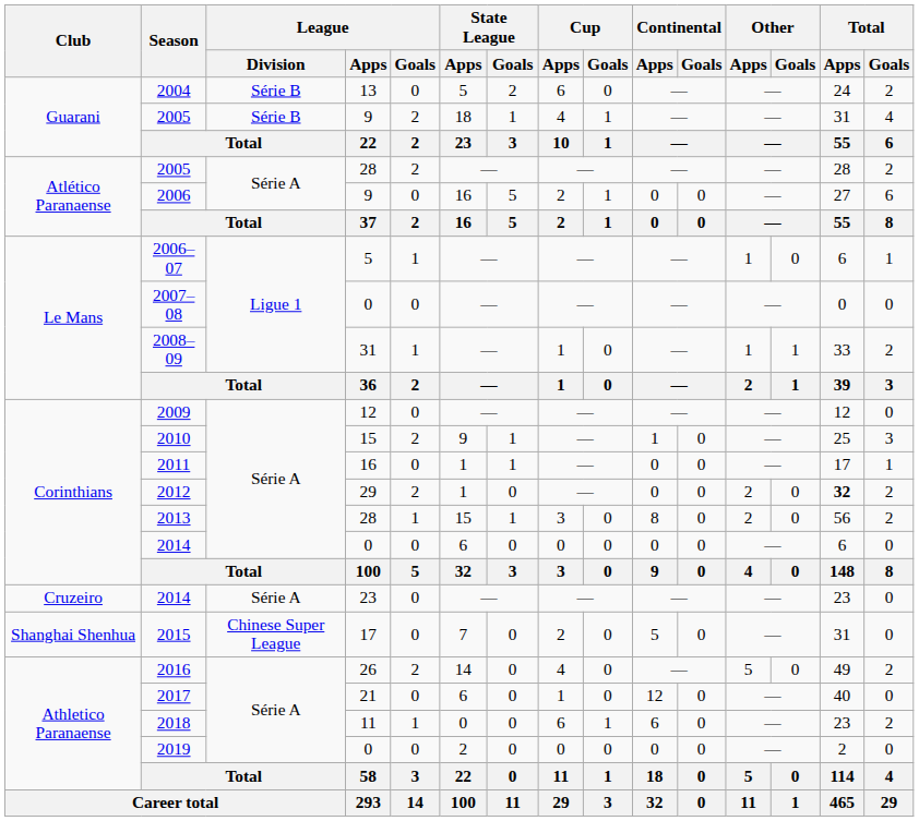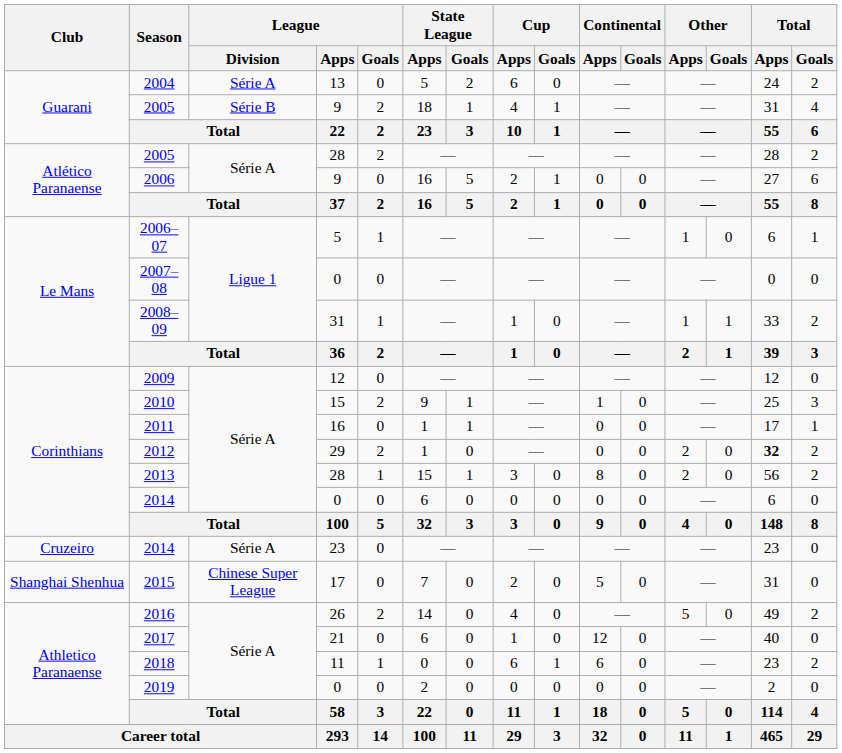 <table class="wikitable" style="text-align: center;">
 <tr>
 <th rowspan="2">Club</th>
 <th rowspan="2">Season</th>
 <th colspan="3">League</th>
 <th colspan="2">State League</th>
 <th colspan="2">Cup</th>
 <th colspan="2">Continental</th>
 <th colspan="2">Other</th>
 <th colspan="2">Total</th>
 </tr>
 <tr>
 <th>Division</th>
 <th>Apps</th>
 <th>Goals</th>
 <th>Apps</th>
 <th>Goals</th>
 <th>Apps</th>
 <th>Goals</th>
 <th>Apps</th>
 <th>Goals</th>
 <th>Apps</th>
 <th>Goals</th>
 <th>Apps</th>
 <th>Goals</th>
 </tr>
 <tr>
 <td rowspan="3" valign="center"><a href='#'>Guarani</a></td>
 <td><a href='#'>2004</a></td>
-<td><a href='#'>Série B</a></td>
+<td valign="center"><a href='#'>Série A</a></td>
 <td>13</td>
 <td>0</td>
 <td>5</td>
 <td>2</td>
 <td>6</td>
 <td>0</td>
 <td colspan="2">—</td>
 <td colspan="2">—</td>
 <td>24</td>
 <td>2</td>
 </tr>
 <tr>
 <td><a href='#'>2005</a></td>
 <td><a href='#'>Série B</a></td>
 <td>9</td>
 <td>2</td>
 <td>18</td>
 <td>1</td>
 <td>4</td>
 <td>1</td>
 <td colspan="2">—</td>
 <td colspan="2">—</td>
 <td>31</td>
 <td>4</td>
 </tr>
 <tr>
 <th colspan="2">Total</th>
 <th>22</th>
 <th>2</th>
 <th>23</th>
 <th>3</th>
 <th>10</th>
 <th>1</th>
 <th colspan="2">—</th>
 <th colspan="2">—</th>
 <th>55</th>
 <th>6</th>
 </tr>
 <tr>
 <td rowspan="3" valign="center"><a href='#'>Atlético Paranaense</a></td>
 <td><a href='#'>2005</a></td>
 <td rowspan="2" valign="center">Série A</td>
 <td>28</td>
 <td>2</td>
 <td colspan="2">—</td>
 <td colspan="2">—</td>
 <td colspan="2">—</td>
 <td colspan="2">—</td>
 <td>28</td>
 <td>2</td>
 </tr>
 <tr>
 <td><a href='#'>2006</a></td>
 <td>9</td>
 <td>0</td>
 <td>16</td>
 <td>5</td>
 <td>2</td>
 <td>1</td>
 <td>0</td>
 <td>0</td>
 <td colspan="2">—</td>
 <td>27</td>
 <td>6</td>
 </tr>
 <tr>
 <th colspan="2">Total</th>
 <th>37</th>
 <th>2</th>
 <th>16</th>
 <th>5</th>
 <th>2</th>
 <th>1</th>
 <th>0</th>
 <th>0</th>
 <th colspan="2">—</th>
 <th>55</th>
 <th>8</th>
 </tr>
 <tr>
 <td rowspan="4" valign="center"><a href='#'>Le Mans</a></td>
 <td><a href='#'>2006–07</a></td>
 <td rowspan="3" valign="center"><a href='#'>Ligue 1</a></td>
 <td>5</td>
 <td>1</td>
 <td colspan="2">—</td>
 <td colspan="2">—</td>
 <td colspan="2">—</td>
 <td>1</td>
 <td>0</td>
 <td>6</td>
 <td>1</td>
 </tr>
 <tr>
 <td><a href='#'>2007–08</a></td>
 <td>0</td>
 <td>0</td>
 <td colspan="2">—</td>
 <td colspan="2">—</td>
 <td colspan="2">—</td>
 <td colspan="2">—</td>
 <td>0</td>
 <td>0</td>
 </tr>
 <tr>
 <td><a href='#'>2008–09</a></td>
 <td>31</td>
 <td>1</td>
 <td colspan="2">—</td>
 <td>1</td>
 <td>0</td>
 <td colspan="2">—</td>
 <td>1</td>
 <td>1</td>
 <td>33</td>
 <td>2</td>
 </tr>
 <tr>
 <th colspan="2">Total</th>
 <th>36</th>
 <th>2</th>
 <th colspan="2">—</th>
 <th>1</th>
 <th>0</th>
 <th colspan="2">—</th>
 <th>2</th>
 <th>1</th>
 <th>39</th>
 <th>3</th>
 </tr>
 <tr>
 <td rowspan="7" valign="center"><a href='#'>Corinthians</a></td>
 <td><a href='#'>2009</a></td>
 <td rowspan="6" valign="center">Série A</td>
 <td>12</td>
 <td>0</td>
 <td colspan="2">—</td>
 <td colspan="2">—</td>
 <td colspan="2">—</td>
 <td colspan="2">—</td>
 <td>12</td>
 <td>0</td>
 </tr>
 <tr>
 <td><a href='#'>2010</a></td>
 <td>15</td>
 <td>2</td>
 <td>9</td>
 <td>1</td>
 <td colspan="2">—</td>
 <td>1</td>
 <td>0</td>
 <td colspan="2">—</td>
 <td>25</td>
 <td>3</td>
 </tr>
 <tr>
 <td><a href='#'>2011</a></td>
 <td>16</td>
 <td>0</td>
 <td>1</td>
 <td>1</td>
 <td colspan="2">—</td>
 <td>0</td>
 <td>0</td>
 <td colspan="2">—</td>
 <td>17</td>
 <td>1</td>
 </tr>
 <tr>
 <td><a href='#'>2012</a></td>
 <td>29</td>
 <td>2</td>
 <td>1</td>
 <td>0</td>
 <td colspan="2">—</td>
 <td>0</td>
 <td>0</td>
 <td>2</td>
 <td>0</td>
 <td><strong>32</strong></td>
 <td>2</td>
 </tr>
 <tr>
 <td><a href='#'>2013</a></td>
 <td>28</td>
 <td>1</td>
 <td>15</td>
 <td>1</td>
 <td>3</td>
 <td>0</td>
 <td>8</td>
 <td>0</td>
 <td>2</td>
 <td>0</td>
 <td>56</td>
 <td>2</td>
 </tr>
 <tr>
 <td><a href='#'>2014</a></td>
 <td>0</td>
 <td>0</td>
 <td>6</td>
 <td>0</td>
 <td>0</td>
 <td>0</td>
 <td>0</td>
 <td>0</td>
 <td colspan="2">—</td>
 <td>6</td>
 <td>0</td>
 </tr>
 <tr>
 <th colspan="2"><strong>Total</strong></th>
 <th>100</th>
 <th>5</th>
 <th>32</th>
 <th>3</th>
 <th>3</th>
 <th>0</th>
 <th>9</th>
 <th>0</th>
 <th>4</th>
 <th>0</th>
 <th>148</th>
 <th>8</th>
 </tr>
 <tr>
 <td valign="center"><a href='#'>Cruzeiro</a></td>
 <td><a href='#'>2014</a></td>
 <td valign="center">Série A</td>
 <td>23</td>
 <td>0</td>
 <td colspan="2">—</td>
 <td colspan="2">—</td>
 <td colspan="2">—</td>
 <td colspan="2">—</td>
 <td>23</td>
 <td>0</td>
 </tr>
 <tr>
 <td valign="center"><a href='#'>Shanghai Shenhua</a></td>
 <td><a href='#'>2015</a></td>
 <td valign="center"><a href='#'>Chinese Super League</a></td>
 <td>17</td>
 <td>0</td>
 <td>7</td>
 <td>0</td>
 <td>2</td>
 <td>0</td>
 <td>5</td>
 <td>0</td>
 <td colspan="2">—</td>
 <td>31</td>
 <td>0</td>
 </tr>
 <tr>
 <td rowspan="5" valign="center"><a href='#'>Athletico Paranaense</a></td>
 <td><a href='#'>2016</a></td>
 <td rowspan="4" valign="center">Série A</td>
 <td>26</td>
 <td>2</td>
 <td>14</td>
 <td>0</td>
 <td>4</td>
 <td>0</td>
 <td colspan="2">—</td>
 <td>5</td>
 <td>0</td>
 <td>49</td>
 <td>2</td>
 </tr>
 <tr>
 <td><a href='#'>2017</a></td>
 <td>21</td>
 <td>0</td>
 <td>6</td>
 <td>0</td>
 <td>1</td>
 <td>0</td>
 <td>12</td>
 <td>0</td>
 <td colspan="2">—</td>
 <td>40</td>
 <td>0</td>
 </tr>
 <tr>
 <td><a href='#'>2018</a></td>
 <td>11</td>
 <td>1</td>
 <td>0</td>
 <td>0</td>
 <td>6</td>
 <td>1</td>
 <td>6</td>
 <td>0</td>
 <td colspan="2">—</td>
 <td>23</td>
 <td>2</td>
 </tr>
 <tr>
 <td><a href='#'>2019</a></td>
 <td>0</td>
 <td>0</td>
 <td>2</td>
 <td>0</td>
 <td>0</td>
 <td>0</td>
 <td>0</td>
 <td>0</td>
 <td colspan="2">—</td>
 <td>2</td>
 <td>0</td>
 </tr>
 <tr>
 <th colspan="2"><strong>Total</strong></th>
 <th>58</th>
 <th>3</th>
 <th>22</th>
 <th>0</th>
 <th>11</th>
 <th>1</th>
 <th>18</th>
 <th>0</th>
 <th>5</th>
 <th>0</th>
 <th>114</th>
 <th>4</th>
 </tr>
 <tr>
 <th colspan="3"><strong>Career total</strong></th>
 <th>293</th>
 <th>14</th>
 <th>100</th>
 <th>11</th>
 <th>29</th>
 <th>3</th>
 <th>32</th>
 <th>0</th>
 <th>11</th>
 <th>1</th>
 <th>465</th>
 <th>29</th>
 </tr>
 </table>
